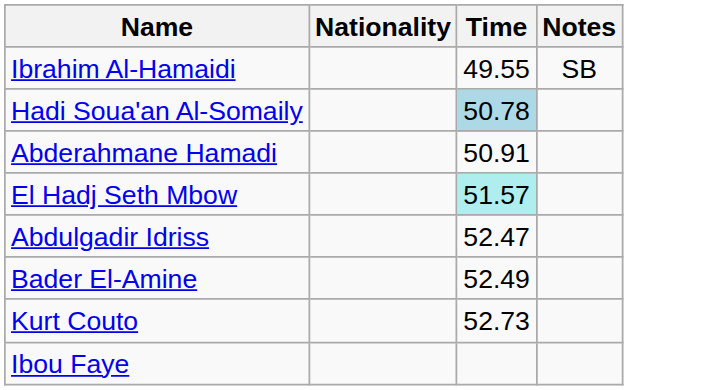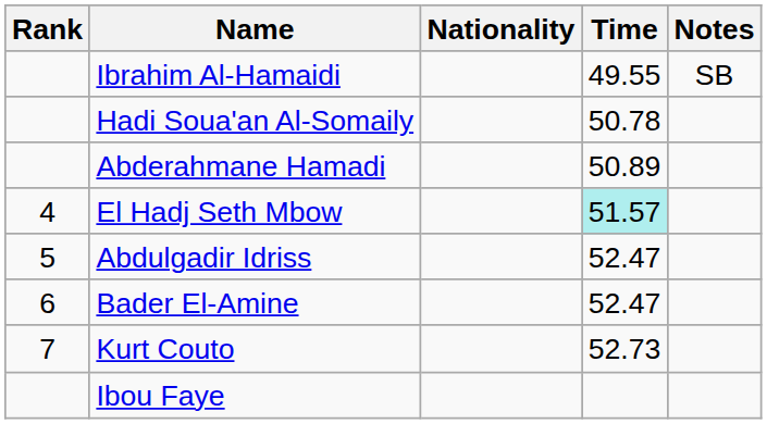 <table class="wikitable sortable" style="text-align:center;font-size:95%">
 <tr>
+<th>Rank</th>
 <th>Name</th>
 <th>Nationality</th>
 <th>Time</th>
 <th>Notes</th>
 </tr>
 <tr>
+<td></td>
 <td align=left><a href='#'>Ibrahim Al-Hamaidi</a></td>
 <td align=left></td>
 <td>49.55</td>
 <td>SB</td>
 </tr>
 <tr>
+<td></td>
 <td align=left><a href='#'>Hadi Soua'an Al-Somaily</a></td>
 <td align=left></td>
-<td style="background: lightblue;">50.78</td>
+<td>50.78</td>
 <td></td>
 </tr>
 <tr>
+<td></td>
 <td align=left><a href='#'>Abderahmane Hamadi</a></td>
 <td align=left></td>
-<td>50.91</td>
+<td>50.89</td>
 <td></td>
 </tr>
 <tr>
+<td>4</td>
 <td align=left><a href='#'>El Hadj Seth Mbow</a></td>
 <td align=left></td>
 <td style="background: paleturquoise;">51.57</td>
 <td></td>
 </tr>
 <tr>
+<td>5</td>
 <td align=left><a href='#'>Abdulgadir Idriss</a></td>
 <td align=left></td>
 <td>52.47</td>
 <td></td>
 </tr>
 <tr>
+<td>6</td>
 <td align=left><a href='#'>Bader El-Amine</a></td>
 <td align=left></td>
-<td>52.49</td>
+<td>52.47</td>
 <td></td>
 </tr>
 <tr>
+<td>7</td>
 <td align=left><a href='#'>Kurt Couto</a></td>
 <td align=left></td>
 <td>52.73</td>
 <td></td>
 </tr>
 <tr>
+<td></td>
 <td align=left><a href='#'>Ibou Faye</a></td>
 <td align=left></td>
 <td></td>
 <td></td>
 </tr>
 </table>
